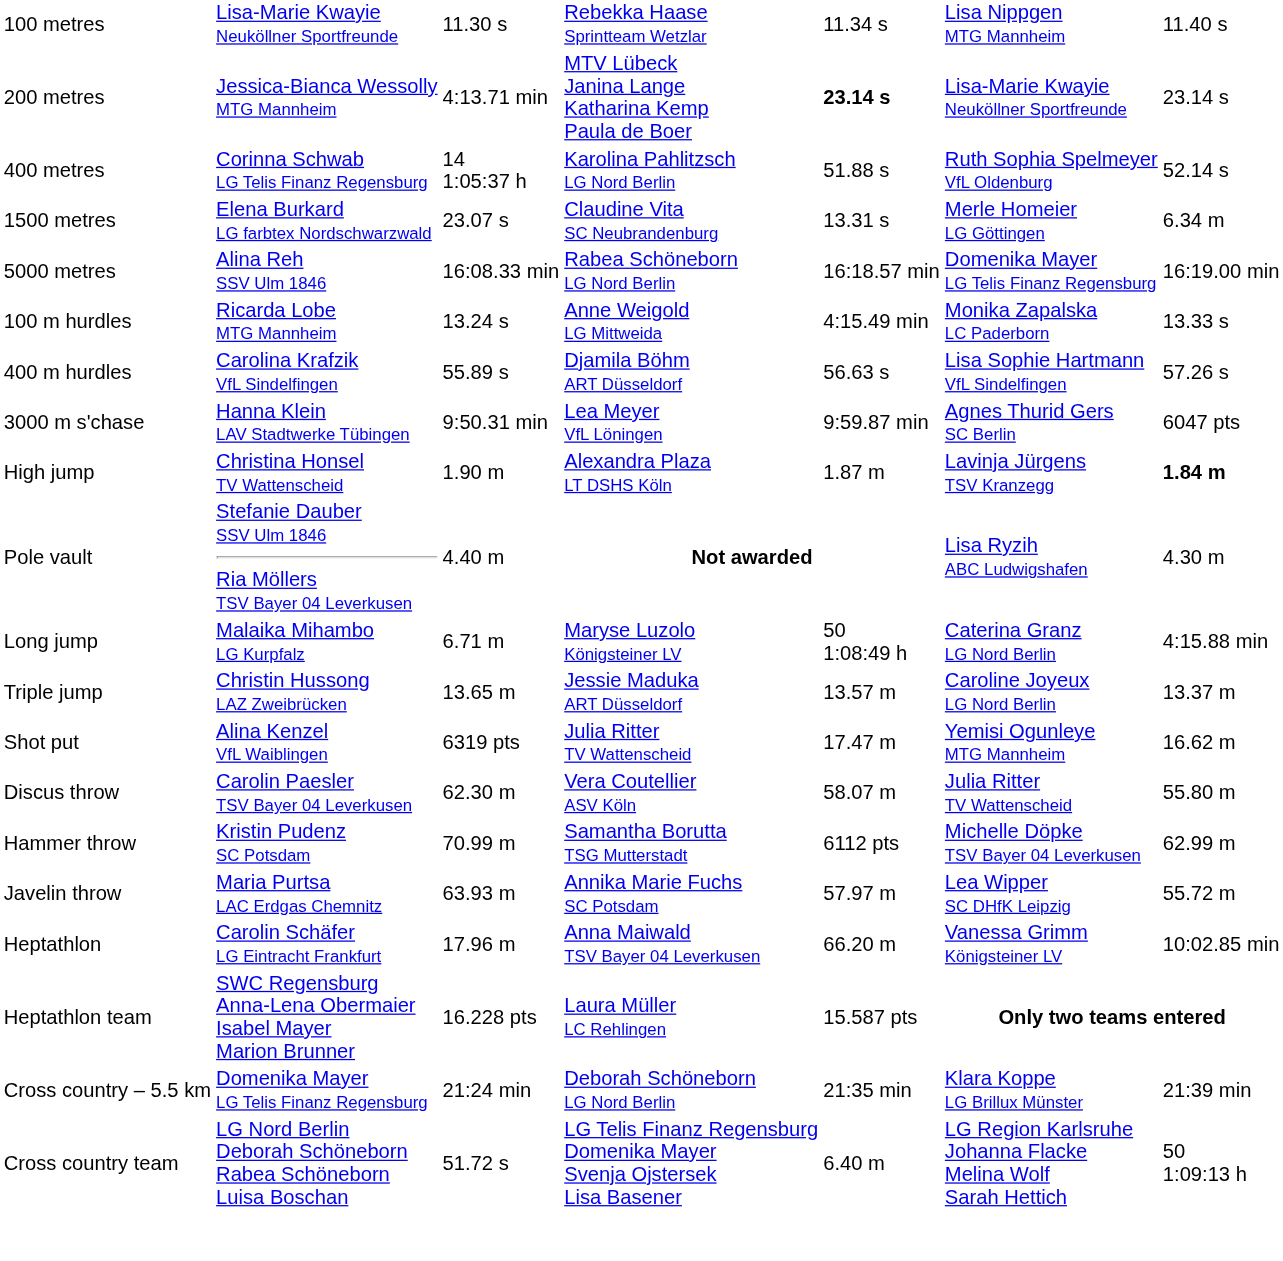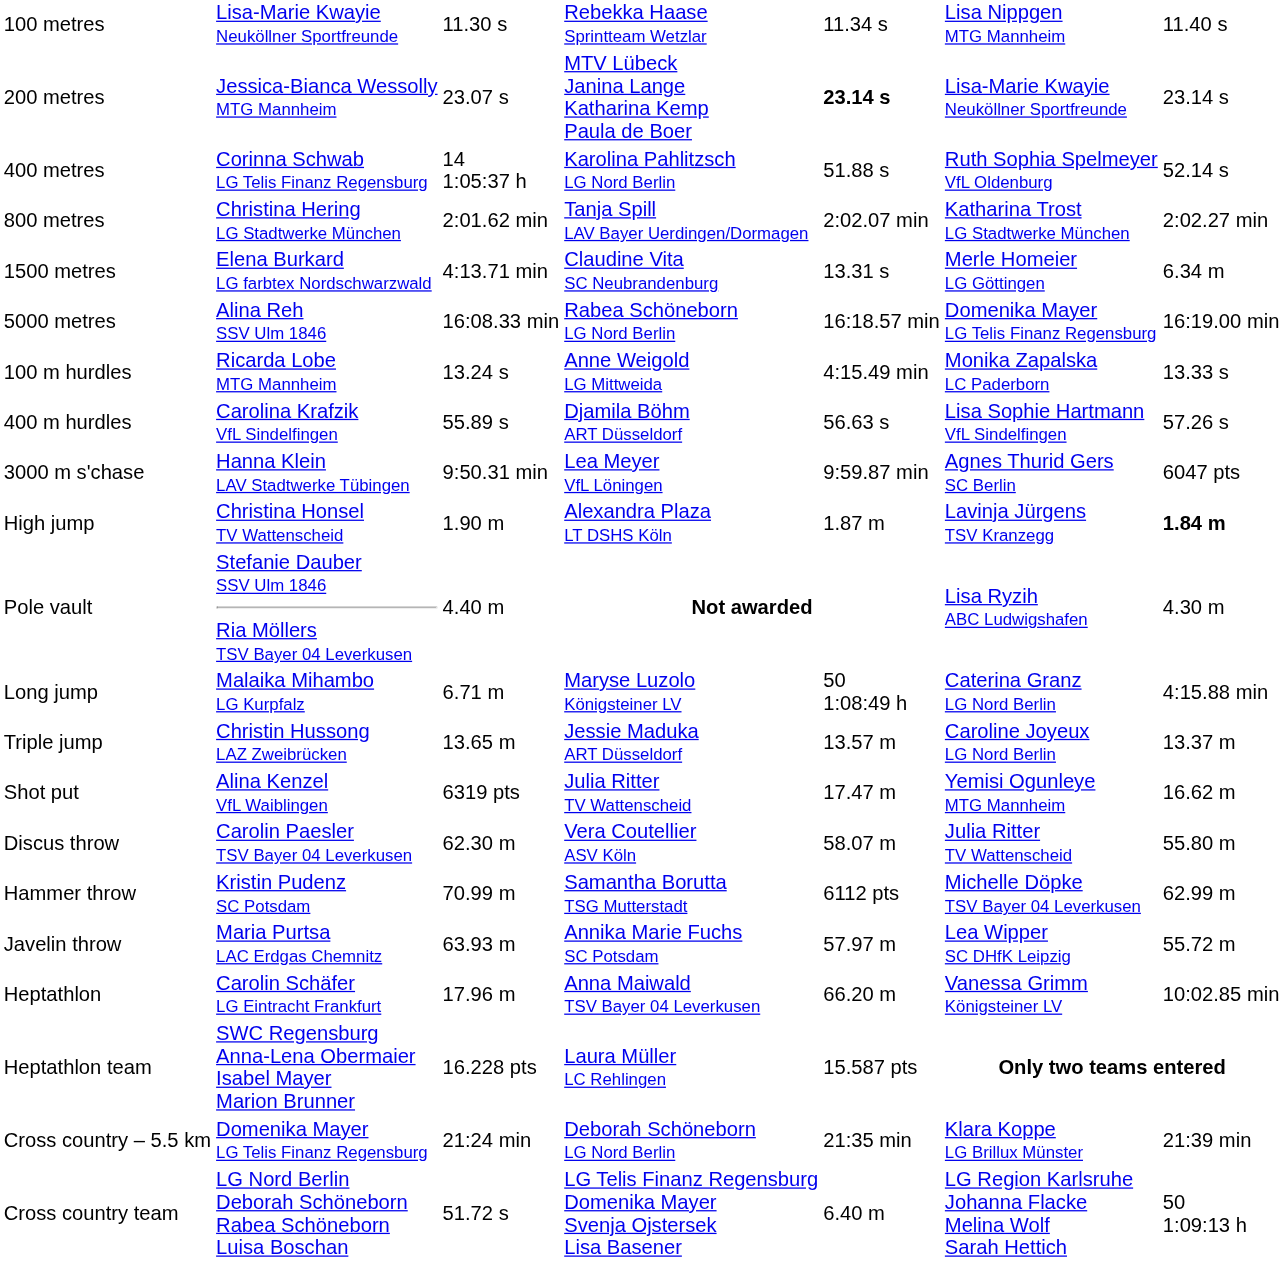 <table>
 <tr>
 <td>100 metres</td>
 <td><a href='#'>Lisa-Marie Kwayie</a><br><small><a href='#'>Neuköllner Sportfreunde</a></small></td>
 <td>11.30 s</td>
 <td><a href='#'>Rebekka Haase</a><br><small><a href='#'>Sprintteam Wetzlar</a></small></td>
 <td>11.34 s</td>
 <td><a href='#'>Lisa Nippgen</a><br><small><a href='#'>MTG Mannheim</a></small></td>
 <td>11.40 s</td>
 </tr>
 <tr>
 <td>200 metres</td>
 <td><a href='#'>Jessica-Bianca Wessolly</a><br><small><a href='#'>MTG Mannheim</a></small></td>
-<td>4:13.71 min</td>
+<td>23.07 s</td>
 <td><a href='#'>MTV Lübeck</a><br><a href='#'>Janina Lange</a><br><a href='#'>Katharina Kemp</a><br><a href='#'>Paula de Boer</a></td>
 <td><strong>23.14 s</strong></td>
 <td><a href='#'>Lisa-Marie Kwayie</a><br><small><a href='#'>Neuköllner Sportfreunde</a></small></td>
 <td>23.14 s</td>
 </tr>
 <tr>
 <td>400 metres</td>
 <td><a href='#'>Corinna Schwab</a><br><small><a href='#'>LG Telis Finanz Regensburg</a></small></td>
 <td>14<br>1:05:37 h</td>
 <td><a href='#'>Karolina Pahlitzsch</a><br><small><a href='#'>LG Nord Berlin</a></small></td>
 <td>51.88 s</td>
 <td><a href='#'>Ruth Sophia Spelmeyer</a><br><small><a href='#'>VfL Oldenburg</a></small></td>
 <td>52.14 s</td>
 </tr>
 <tr>
+<td>800 metres</td>
+<td><a href='#'>Christina Hering</a><br><small><a href='#'>LG Stadtwerke München</a></small></td>
+<td>2:01.62 min</td>
+<td><a href='#'>Tanja Spill</a><br><small><a href='#'>LAV Bayer Uerdingen/Dormagen</a></small></td>
+<td>2:02.07 min</td>
+<td><a href='#'>Katharina Trost</a><br><small><a href='#'>LG Stadtwerke München</a></small></td>
+<td>2:02.27 min</td>
+</tr>
+<tr>
 <td>1500 metres</td>
 <td><a href='#'>Elena Burkard</a><br><small><a href='#'>LG farbtex Nordschwarzwald</a></small></td>
-<td>23.07 s</td>
+<td>4:13.71 min</td>
 <td><a href='#'>Claudine Vita</a><br><small><a href='#'>SC Neubrandenburg</a></small></td>
 <td>13.31 s</td>
 <td><a href='#'>Merle Homeier</a><br><small><a href='#'>LG Göttingen</a></small></td>
 <td>6.34 m</td>
 </tr>
 <tr>
 <td>5000 metres</td>
 <td><a href='#'>Alina Reh</a><br><small><a href='#'>SSV Ulm 1846</a></small></td>
 <td>16:08.33 min</td>
 <td><a href='#'>Rabea Schöneborn</a><br><small><a href='#'>LG Nord Berlin</a></small></td>
 <td>16:18.57 min</td>
 <td><a href='#'>Domenika Mayer</a><br><small><a href='#'>LG Telis Finanz Regensburg</a></small></td>
 <td>16:19.00 min</td>
 </tr>
 <tr>
 <td>100 m hurdles</td>
 <td><a href='#'>Ricarda Lobe</a><br><small><a href='#'>MTG Mannheim</a></small></td>
 <td>13.24 s</td>
 <td><a href='#'>Anne Weigold</a><br><small><a href='#'>LG Mittweida</a></small></td>
 <td>4:15.49 min</td>
 <td><a href='#'>Monika Zapalska</a><br><small><a href='#'>LC Paderborn</a></small></td>
 <td>13.33 s</td>
 </tr>
 <tr>
 <td>400 m hurdles</td>
 <td><a href='#'>Carolina Krafzik</a><br><small><a href='#'>VfL Sindelfingen</a></small></td>
 <td>55.89 s</td>
 <td><a href='#'>Djamila Böhm</a><br><small><a href='#'>ART Düsseldorf</a></small></td>
 <td>56.63 s</td>
 <td><a href='#'>Lisa Sophie Hartmann</a><br><small><a href='#'>VfL Sindelfingen</a></small></td>
 <td>57.26 s</td>
 </tr>
 <tr>
 <td>3000 m s'chase</td>
 <td><a href='#'>Hanna Klein</a><br><small><a href='#'>LAV Stadtwerke Tübingen</a></small></td>
 <td>9:50.31 min</td>
 <td><a href='#'>Lea Meyer</a><br><small><a href='#'>VfL Löningen</a></small></td>
 <td>9:59.87 min</td>
 <td><a href='#'>Agnes Thurid Gers</a><br><small><a href='#'>SC Berlin</a></small></td>
 <td>6047 pts</td>
 </tr>
 <tr>
 <td>High jump</td>
 <td><a href='#'>Christina Honsel</a><br><small><a href='#'>TV Wattenscheid</a></small></td>
 <td>1.90 m</td>
 <td><a href='#'>Alexandra Plaza</a><br><small><a href='#'>LT DSHS Köln</a></small></td>
 <td>1.87 m</td>
 <td><a href='#'>Lavinja Jürgens</a><br><small><a href='#'>TSV Kranzegg</a></small></td>
 <td><strong>1.84 m</strong></td>
 </tr>
 <tr>
 <td>Pole vault</td>
 <td><a href='#'>Stefanie Dauber</a><br><small><a href='#'>SSV Ulm 1846</a></small><hr><a href='#'>Ria Möllers</a><br><small><a href='#'>TSV Bayer 04 Leverkusen</a></small></td>
 <td>4.40 m</td>
 <th colspan=2>Not awarded</th>
 <td><a href='#'>Lisa Ryzih</a><br><small><a href='#'>ABC Ludwigshafen</a></small></td>
 <td>4.30 m</td>
 </tr>
 <tr>
 <td>Long jump</td>
 <td><a href='#'>Malaika Mihambo</a><br><small><a href='#'>LG Kurpfalz</a></small></td>
 <td>6.71 m</td>
 <td><a href='#'>Maryse Luzolo</a><br><small><a href='#'>Königsteiner LV</a></small></td>
 <td>50<br>1:08:49 h</td>
 <td><a href='#'>Caterina Granz</a><br><small><a href='#'>LG Nord Berlin</a></small></td>
 <td>4:15.88 min</td>
 </tr>
 <tr>
 <td>Triple jump</td>
 <td><a href='#'>Christin Hussong</a><br><small><a href='#'>LAZ Zweibrücken</a></small></td>
 <td>13.65 m</td>
 <td><a href='#'>Jessie Maduka</a><br><small><a href='#'>ART Düsseldorf</a></small></td>
 <td>13.57 m</td>
 <td><a href='#'>Caroline Joyeux</a><br><small><a href='#'>LG Nord Berlin</a></small></td>
 <td>13.37 m</td>
 </tr>
 <tr>
 <td>Shot put</td>
 <td><a href='#'>Alina Kenzel</a><br><small><a href='#'>VfL Waiblingen</a></small></td>
 <td>6319 pts</td>
 <td><a href='#'>Julia Ritter</a><br><small><a href='#'>TV Wattenscheid</a></small></td>
 <td>17.47 m</td>
 <td><a href='#'>Yemisi Ogunleye</a><br><small><a href='#'>MTG Mannheim</a></small></td>
 <td>16.62 m</td>
 </tr>
 <tr>
 <td>Discus throw</td>
 <td><a href='#'>Carolin Paesler</a><br><small><a href='#'>TSV Bayer 04 Leverkusen</a></small></td>
 <td>62.30 m</td>
 <td><a href='#'>Vera Coutellier</a><br><small><a href='#'>ASV Köln</a></small></td>
 <td>58.07 m</td>
 <td><a href='#'>Julia Ritter</a><br><small><a href='#'>TV Wattenscheid</a></small></td>
 <td>55.80 m</td>
 </tr>
 <tr>
 <td>Hammer throw</td>
 <td><a href='#'>Kristin Pudenz</a><br><small><a href='#'>SC Potsdam</a></small></td>
 <td>70.99 m</td>
 <td><a href='#'>Samantha Borutta</a><br><small><a href='#'>TSG Mutterstadt</a></small></td>
 <td>6112 pts</td>
 <td><a href='#'>Michelle Döpke</a><br><small><a href='#'>TSV Bayer 04 Leverkusen</a></small></td>
 <td>62.99 m</td>
 </tr>
 <tr>
 <td>Javelin throw</td>
 <td><a href='#'>Maria Purtsa</a><br><small><a href='#'>LAC Erdgas Chemnitz</a></small></td>
 <td>63.93 m</td>
 <td><a href='#'>Annika Marie Fuchs</a><br><small><a href='#'>SC Potsdam</a></small></td>
 <td>57.97 m</td>
 <td><a href='#'>Lea Wipper</a><br><small><a href='#'>SC DHfK Leipzig</a></small></td>
 <td>55.72 m</td>
 </tr>
 <tr>
 <td>Heptathlon</td>
 <td><a href='#'>Carolin Schäfer</a><br><small><a href='#'>LG Eintracht Frankfurt</a></small></td>
 <td>17.96 m</td>
 <td><a href='#'>Anna Maiwald</a><br><small><a href='#'>TSV Bayer 04 Leverkusen</a></small></td>
 <td>66.20 m</td>
 <td><a href='#'>Vanessa Grimm</a><br><small><a href='#'>Königsteiner LV</a></small></td>
 <td>10:02.85 min</td>
 </tr>
 <tr>
 <td>Heptathlon team</td>
 <td><a href='#'>SWC Regensburg</a><br><a href='#'>Anna-Lena Obermaier</a><br><a href='#'>Isabel Mayer</a><br><a href='#'>Marion Brunner</a></td>
 <td>16.228 pts</td>
 <td><a href='#'>Laura Müller</a><br><small><a href='#'>LC Rehlingen</a></small></td>
 <td>15.587 pts</td>
 <th colspan="2">Only two teams entered</th>
 </tr>
 <tr>
 <td>Cross country – 5.5 km</td>
 <td><a href='#'>Domenika Mayer</a><br><small><a href='#'>LG Telis Finanz Regensburg</a></small></td>
 <td>21:24 min</td>
 <td><a href='#'>Deborah Schöneborn</a><br><small><a href='#'>LG Nord Berlin</a></small></td>
 <td>21:35 min</td>
 <td><a href='#'>Klara Koppe</a><br><small><a href='#'>LG Brillux Münster</a></small></td>
 <td>21:39 min</td>
 </tr>
 <tr>
 <td>Cross country team</td>
 <td><a href='#'>LG Nord Berlin</a><br><a href='#'>Deborah Schöneborn</a><br><a href='#'>Rabea Schöneborn</a><br><a href='#'>Luisa Boschan</a></td>
 <td>51.72 s</td>
 <td><a href='#'>LG Telis Finanz Regensburg</a><br><a href='#'>Domenika Mayer</a><br><a href='#'>Svenja Ojstersek</a><br><a href='#'>Lisa Basener</a></td>
 <td>6.40 m</td>
 <td><a href='#'>LG Region Karlsruhe</a><br><a href='#'>Johanna Flacke</a><br><a href='#'>Melina Wolf</a><br><a href='#'>Sarah Hettich</a></td>
 <td>50<br>1:09:13 h</td>
 </tr>
 </table>
